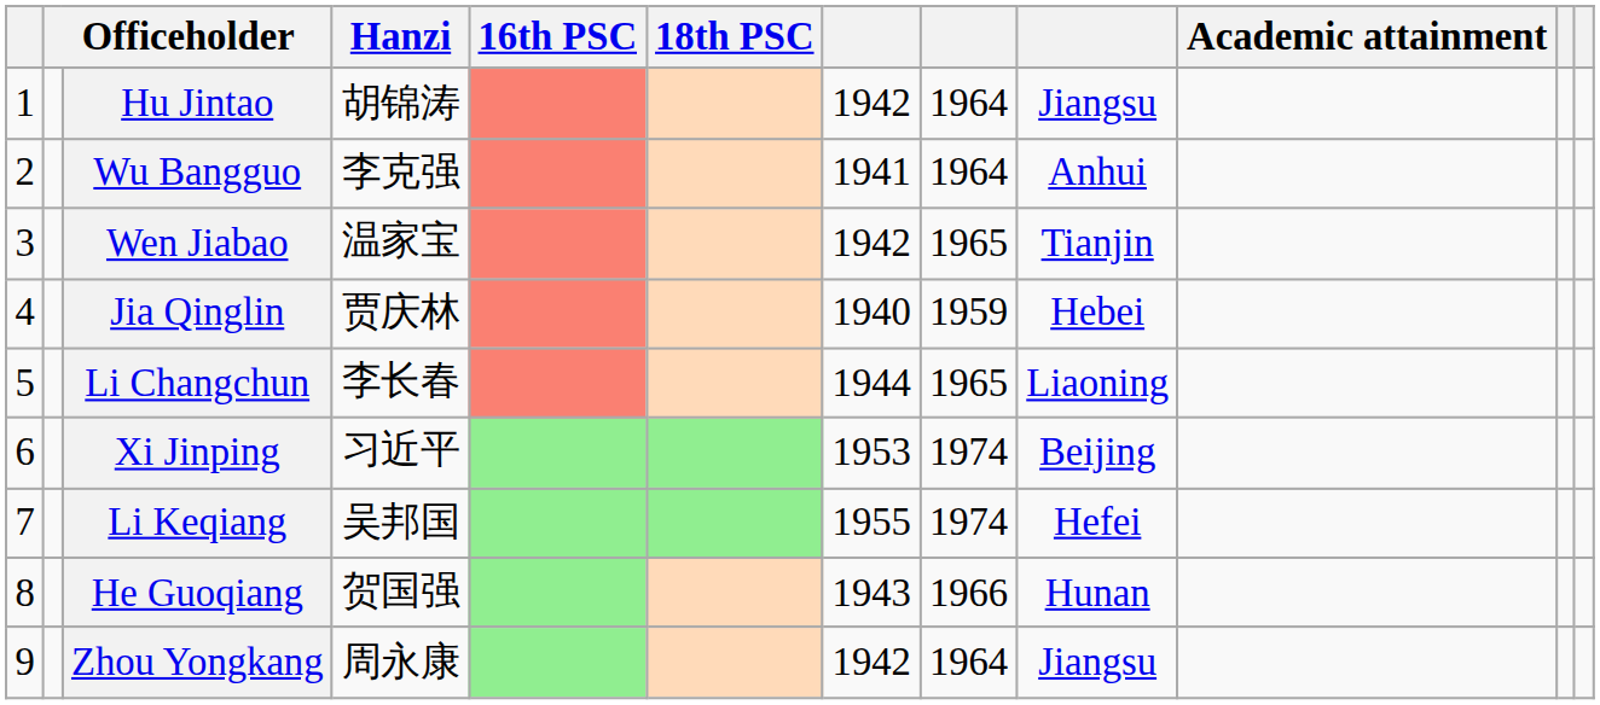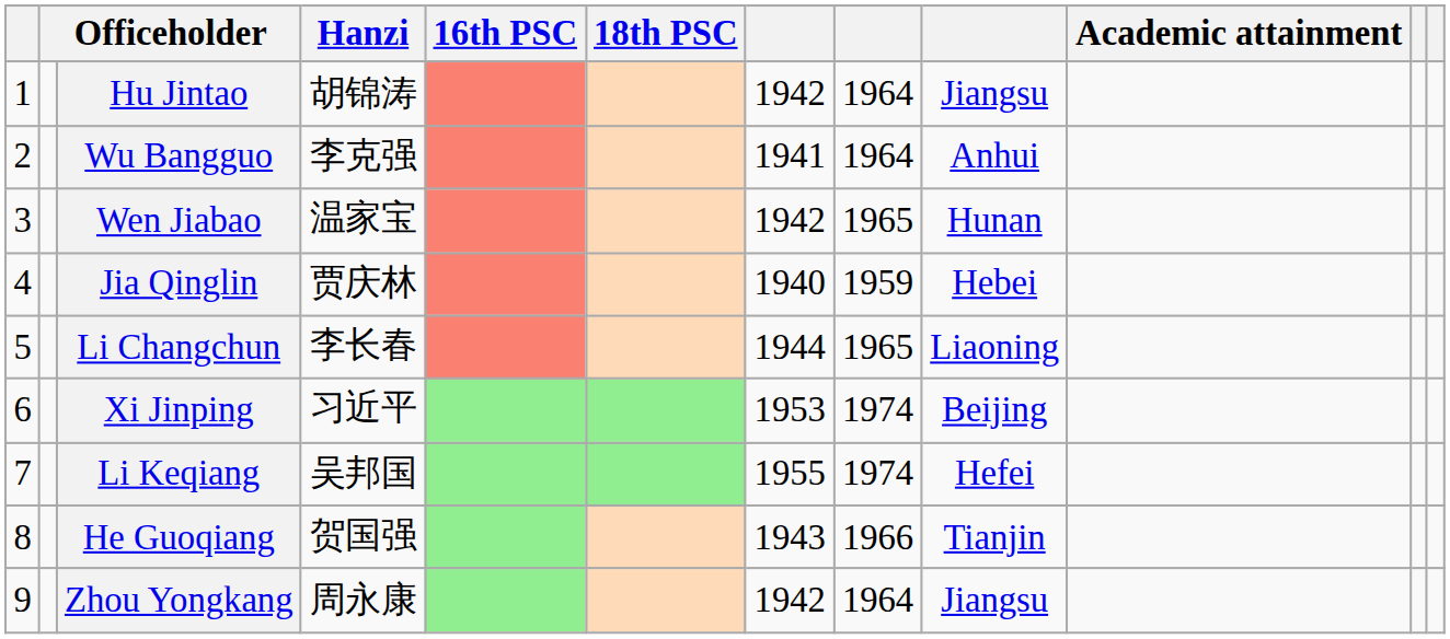 <table class="wikitable sortable" style=text-align:center>
 <tr>
 <th scope=col></th>
 <th scope=col colspan="2">Officeholder</th>
 <th scope=col><a href='#'>Hanzi</a></th>
 <th scope=col><a href='#'>16th PSC</a></th>
 <th scope=col><a href='#'>18th PSC</a></th>
 <th scope=col></th>
 <th scope=col></th>
 <th scope=col></th>
 <th scope=col>Academic attainment</th>
 <th scope=col></th>
 <th scope=col class="unsortable"></th>
 </tr>
 <tr>
 <td>1</td>
 <td></td>
 <th align="center" scope="row" style="font-weight:normal;"><a href='#'>Hu Jintao</a></th>
 <td data-sort-value="18">胡锦涛</td>
 <td bgcolor = Salmon></td>
 <td bgcolor = PeachPuff></td>
 <td>1942</td>
 <td>1964</td>
 <td><a href='#'>Jiangsu</a></td>
 <td></td>
 <td></td>
 <td></td>
 </tr>
 <tr>
 <td>2</td>
 <td></td>
 <th align="center" scope="row" style="font-weight:normal;"><a href='#'>Wu Bangguo</a></th>
 <td data-sort-value="11">李克强</td>
 <td bgcolor = Salmon></td>
 <td bgcolor = PeachPuff></td>
 <td>1941</td>
 <td>1964</td>
 <td><a href='#'>Anhui</a></td>
 <td></td>
 <td></td>
 <td></td>
 </tr>
 <tr>
 <td>3</td>
 <td></td>
 <th align="center" scope="row" style="font-weight:normal;"><a href='#'>Wen Jiabao</a></th>
 <td data-sort-value="24">温家宝</td>
 <td bgcolor = Salmon></td>
 <td bgcolor = PeachPuff></td>
 <td>1942</td>
 <td>1965</td>
-<td><a href='#'>Tianjin</a></td>
+<td><a href='#'>Hunan</a></td>
 <td></td>
 <td></td>
 <td></td>
 </tr>
 <tr>
 <td>4</td>
 <td></td>
 <th align="center" scope="row" style="font-weight:normal;"><a href='#'>Jia Qinglin</a></th>
 <td data-sort-value="21">贾庆林</td>
 <td bgcolor = Salmon></td>
 <td bgcolor = PeachPuff></td>
 <td>1940</td>
 <td>1959</td>
 <td><a href='#'>Hebei</a></td>
 <td></td>
 <td></td>
 <td></td>
 </tr>
 <tr>
 <td>5</td>
 <td></td>
 <th align="center" scope="row" style="font-weight:normal;"><a href='#'>Li Changchun</a></th>
 <td data-sort-value="10">李长春</td>
 <td bgcolor = Salmon></td>
 <td bgcolor = PeachPuff></td>
 <td>1944</td>
 <td>1965</td>
 <td><a href='#'>Liaoning</a></td>
 <td></td>
 <td></td>
 <td></td>
 </tr>
 <tr>
 <td>6</td>
 <td></td>
 <th align="center" scope="row" style="font-weight:normal;"><a href='#'>Xi Jinping</a></th>
 <td data-sort-value="1">习近平</td>
 <td bgcolor = LightGreen></td>
 <td bgcolor = LightGreen></td>
 <td>1953</td>
 <td>1974</td>
 <td><a href='#'>Beijing</a></td>
 <td></td>
 <td></td>
 <td></td>
 </tr>
 <tr>
 <td>7</td>
 <td></td>
 <th align="center" scope="row" style="font-weight:normal;"><a href='#'>Li Keqiang</a></th>
 <td data-sort-value="13">吴邦国</td>
 <td bgcolor = LightGreen></td>
 <td bgcolor = LightGreen></td>
 <td>1955</td>
 <td>1974</td>
 <td><a href='#'>Hefei</a></td>
 <td></td>
 <td></td>
 <td></td>
 </tr>
 <tr>
 <td>8</td>
 <td></td>
 <th align="center" scope="row" style="font-weight:normal;"><a href='#'>He Guoqiang</a></th>
 <td data-sort-value="20">贺国强</td>
 <td bgcolor = LightGreen></td>
 <td bgcolor = PeachPuff></td>
 <td>1943</td>
 <td>1966</td>
-<td><a href='#'>Hunan</a></td>
+<td><a href='#'>Tianjin</a></td>
 <td></td>
 <td></td>
 <td></td>
 </tr>
 <tr>
 <td>9</td>
 <td></td>
 <th align="center" scope="row" style="font-weight:normal;"><a href='#'>Zhou Yongkang</a></th>
 <td data-sort-value="17">周永康</td>
 <td bgcolor = LightGreen></td>
 <td bgcolor = PeachPuff></td>
 <td>1942</td>
 <td>1964</td>
 <td><a href='#'>Jiangsu</a></td>
 <td></td>
 <td></td>
 <td></td>
 </tr>
 </table>
